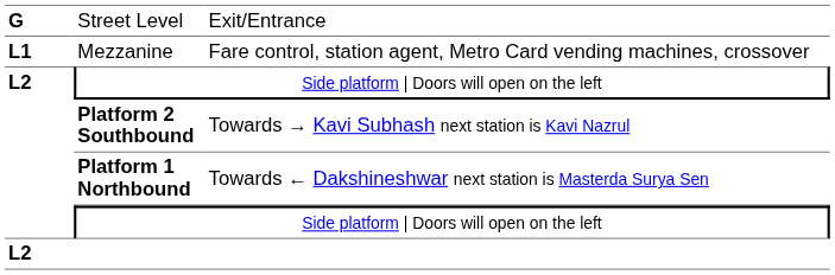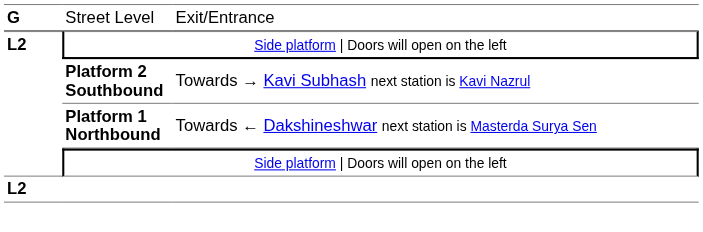 <table table border=0 cellspacing=0 cellpadding=3>
 <tr>
 <td style="border-bottom:solid 1px gray;border-top:solid 1px gray;" width=50 valign=top><strong>G</strong></td>
 <td style="border-top:solid 1px gray;border-bottom:solid 1px gray;" width=100 valign=top>Street Level</td>
 <td style="border-top:solid 1px gray;border-bottom:solid 1px gray;" width=500 valign=top>Exit/Entrance</td>
-</tr>
-<tr>
-<td valign=top><strong>L1</strong></td>
-<td valign=top>Mezzanine</td>
-<td valign=top>Fare control, station agent, Metro Card vending machines, crossover<br></td>
 </tr>
 <tr>
 <td style="border-top:solid 1px gray;border-bottom:solid 1px gray;" width=50 rowspan=4 valign=top><strong>L2</strong></td>
 <td style="border-top:solid 1px gray;border-right:solid 2px black;border-left:solid 2px black;border-bottom:solid 2px black;text-align:center;" colspan=2><small><a href='#'>Side platform</a> | Doors will open on the left </small></td>
 </tr>
 <tr>
 <td width="100" style="border-bottom:solid 1px gray;"><span><strong>Platform 2</strong><br><strong>Southbound</strong></span></td>
 <td width="500" style="border-bottom:solid 1px gray;">Towards → <a href='#'>Kavi Subhash</a> <small>next station is <a href='#'>Kavi Nazrul</a></small></td>
 </tr>
 <tr>
 <td width="100" style="border-bottom:solid 1px gray;"><span><strong>Platform 1</strong><br><strong>Northbound</strong></span></td>
 <td width="500" style="border-bottom:solid 1px gray;">Towards ← <a href='#'>Dakshineshwar</a> <small>next station is <a href='#'>Masterda Surya Sen</a></small></td>
 </tr>
 <tr>
 <td style="border-top:solid 2px black;border-right:solid 2px black;border-left:solid 2px black;border-bottom:solid 1px gray;text-align:center;" colspan=2><small><a href='#'>Side platform</a> | Doors will open on the left </small></td>
 </tr>
 <tr>
 <td style="border-bottom:solid 1px gray;" width=50 rowspan=2 valign=top><strong>L2</strong></td>
 <td style="border-bottom:solid 1px gray;" width=100></td>
 <td style="border-bottom:solid 1px gray;" width=500></td>
 </tr>
 <tr>
 </tr>
 </table>
